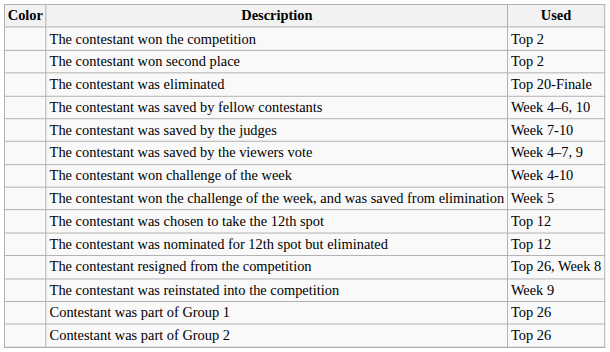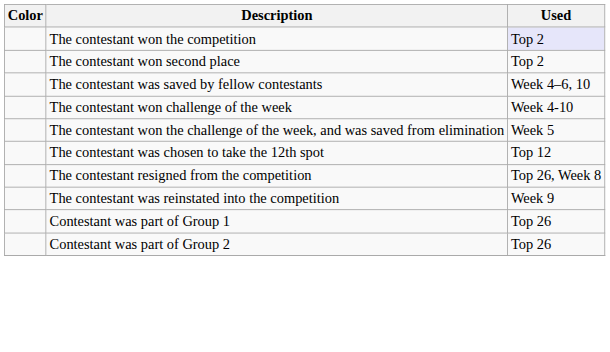 <table class="wikitable">
 <tr>
 <th>Color</th>
 <th>Description</th>
 <th>Used</th>
 </tr>
 <tr>
 <td></td>
 <td>The contestant won the competition</td>
-<td>Top 2</td>
+<td style="background: lavender;">Top 2</td>
 </tr>
 <tr>
 <td></td>
 <td>The contestant won second place</td>
 <td>Top 2</td>
 </tr>
 <tr>
 <td></td>
-<td>The contestant was eliminated</td>
-<td>Top 20-Finale</td>
-</tr>
-<tr>
-<td></td>
 <td>The contestant was saved by fellow contestants</td>
 <td>Week 4–6, 10</td>
-</tr>
-<tr>
-<td></td>
-<td>The contestant was saved by the judges</td>
-<td>Week 7-10</td>
-</tr>
-<tr>
-<td></td>
-<td>The contestant was saved by the viewers vote</td>
-<td>Week 4–7, 9</td>
 </tr>
 <tr>
 <td></td>
 <td>The contestant won challenge of the week</td>
 <td>Week 4-10</td>
 </tr>
 <tr>
 <td></td>
 <td>The contestant won the challenge of the week, and was saved from elimination</td>
 <td>Week 5</td>
 </tr>
 <tr>
 <td></td>
 <td>The contestant was chosen to take the 12th spot</td>
-<td>Top 12</td>
-</tr>
-<tr>
-<td></td>
-<td>The contestant was nominated for 12th spot but eliminated</td>
 <td>Top 12</td>
 </tr>
 <tr>
 <td></td>
 <td>The contestant resigned from the competition</td>
 <td>Top 26, Week 8</td>
 </tr>
 <tr>
 <td></td>
 <td>The contestant was reinstated into the competition</td>
 <td>Week 9</td>
 </tr>
 <tr>
 <td></td>
 <td>Contestant was part of Group 1</td>
 <td>Top 26</td>
 </tr>
 <tr>
 <td></td>
 <td>Contestant was part of Group 2</td>
 <td>Top 26</td>
 </tr>
 <tr>
 </tr>
 </table>
